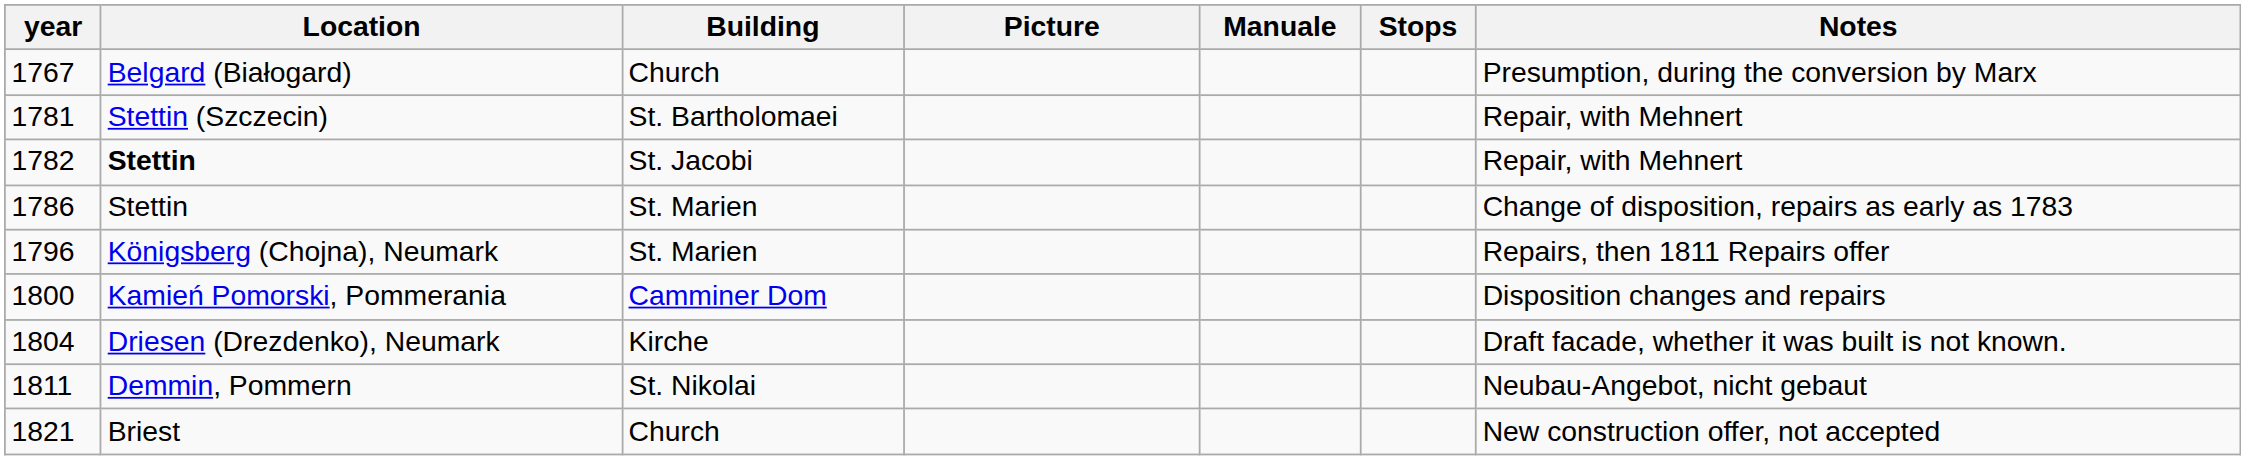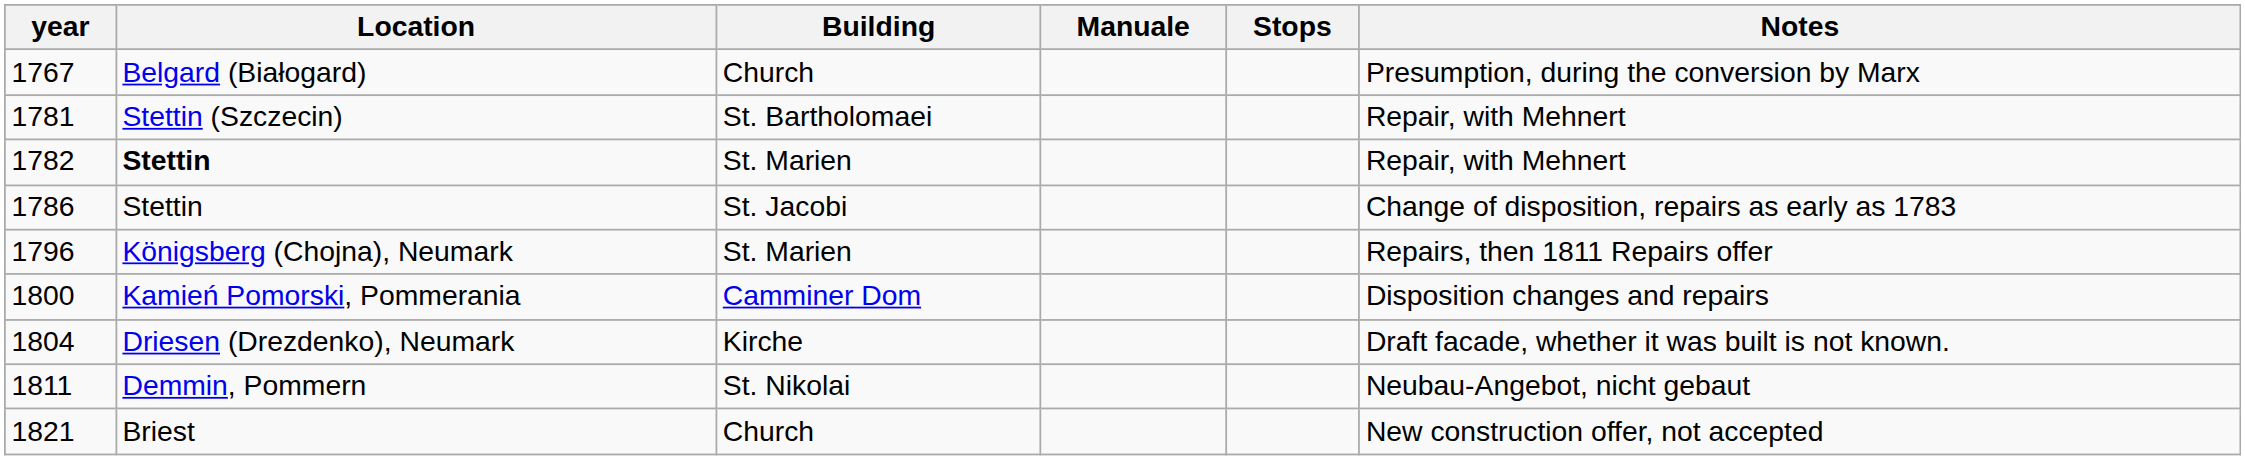 <table class="wikitable sortable" width="100%">
 <tr class="hintergrundfarbe5">
 <th>year</th>
 <th>Location</th>
 <th>Building</th>
-<th class=unsortable style="width:160px">Picture</th>
 <th>Manuale</th>
 <th>Stops</th>
 <th class="unsortable">Notes</th>
 </tr>
 <tr>
 <td>1767</td>
 <td><a href='#'>Belgard</a> (Białogard)</td>
 <td>Church</td>
 <td></td>
 <td></td>
-<td></td>
 <td>Presumption, during the conversion by Marx</td>
 </tr>
 <tr>
 <td>1781</td>
 <td><a href='#'>Stettin</a> (Szczecin)</td>
 <td>St. Bartholomaei</td>
 <td></td>
 <td></td>
-<td></td>
 <td>Repair, with Mehnert</td>
 </tr>
 <tr>
 <td>1782</td>
 <td><strong>Stettin</strong></td>
-<td>St. Jacobi</td>
-<td></td>
+<td>St. Marien</td>
 <td></td>
 <td></td>
 <td>Repair, with Mehnert</td>
 </tr>
 <tr>
 <td>1786</td>
 <td>Stettin</td>
-<td>St. Marien</td>
-<td></td>
+<td>St. Jacobi</td>
 <td></td>
 <td></td>
 <td>Change of disposition, repairs as early as 1783</td>
 </tr>
 <tr>
 <td>1796</td>
 <td><a href='#'>Königsberg</a> (Chojna), Neumark</td>
 <td>St. Marien</td>
 <td></td>
 <td></td>
-<td></td>
 <td>Repairs, then 1811 Repairs offer</td>
 </tr>
 <tr>
 <td>1800</td>
 <td><a href='#'>Kamień Pomorski</a>, Pommerania</td>
 <td><a href='#'>Camminer Dom</a></td>
-<td></td>
 <td></td>
 <td></td>
 <td>Disposition changes and repairs</td>
 </tr>
 <tr>
 <td>1804</td>
 <td><a href='#'>Driesen</a> (Drezdenko), Neumark</td>
 <td>Kirche</td>
 <td></td>
 <td></td>
-<td></td>
 <td>Draft facade, whether it was built is not known.</td>
 </tr>
 <tr>
 <td>1811</td>
 <td><a href='#'>Demmin</a>, Pommern</td>
 <td>St. Nikolai</td>
-<td></td>
 <td></td>
 <td></td>
 <td>Neubau-Angebot, nicht gebaut</td>
 </tr>
 <tr>
 <td>1821</td>
 <td>Briest</td>
 <td>Church</td>
 <td></td>
 <td></td>
-<td></td>
 <td>New construction offer, not accepted</td>
 </tr>
 </table>
